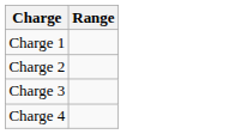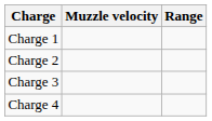 <table class="wikitable">
 <tr>
 <th>Charge</th>
+<th>Muzzle velocity</th>
 <th>Range</th>
 </tr>
 <tr>
 <td>Charge 1</td>
 <td></td>
+<td></td>
 </tr>
 <tr>
 <td>Charge 2</td>
+<td></td>
 <td></td>
 </tr>
 <tr>
 <td>Charge 3</td>
 <td></td>
+<td></td>
 </tr>
 <tr>
 <td>Charge 4</td>
 <td></td>
+<td></td>
 </tr>
 </table>
